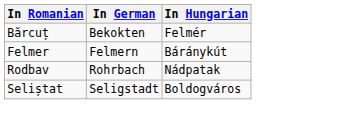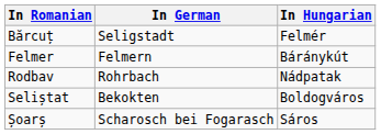 <table class="wikitable">
 <tr>
 <th>In <a href='#'>Romanian</a></th>
 <th>In <a href='#'>German</a></th>
 <th>In <a href='#'>Hungarian</a></th>
 </tr>
 <tr>
 <td>Bărcuț</td>
-<td>Bekokten</td>
+<td>Seligstadt</td>
 <td>Felmér</td>
 </tr>
 <tr>
 <td>Felmer</td>
 <td>Felmern</td>
 <td>Báránykút</td>
 </tr>
 <tr>
 <td>Rodbav</td>
 <td>Rohrbach</td>
 <td>Nádpatak</td>
 </tr>
 <tr>
 <td>Seliștat</td>
-<td>Seligstadt</td>
+<td>Bekokten</td>
 <td>Boldogváros</td>
 </tr>
+<tr>
+<td>Șoarș</td>
+<td>Scharosch bei Fogarasch</td>
+<td>Sáros</td>
+</tr>
 </table>
